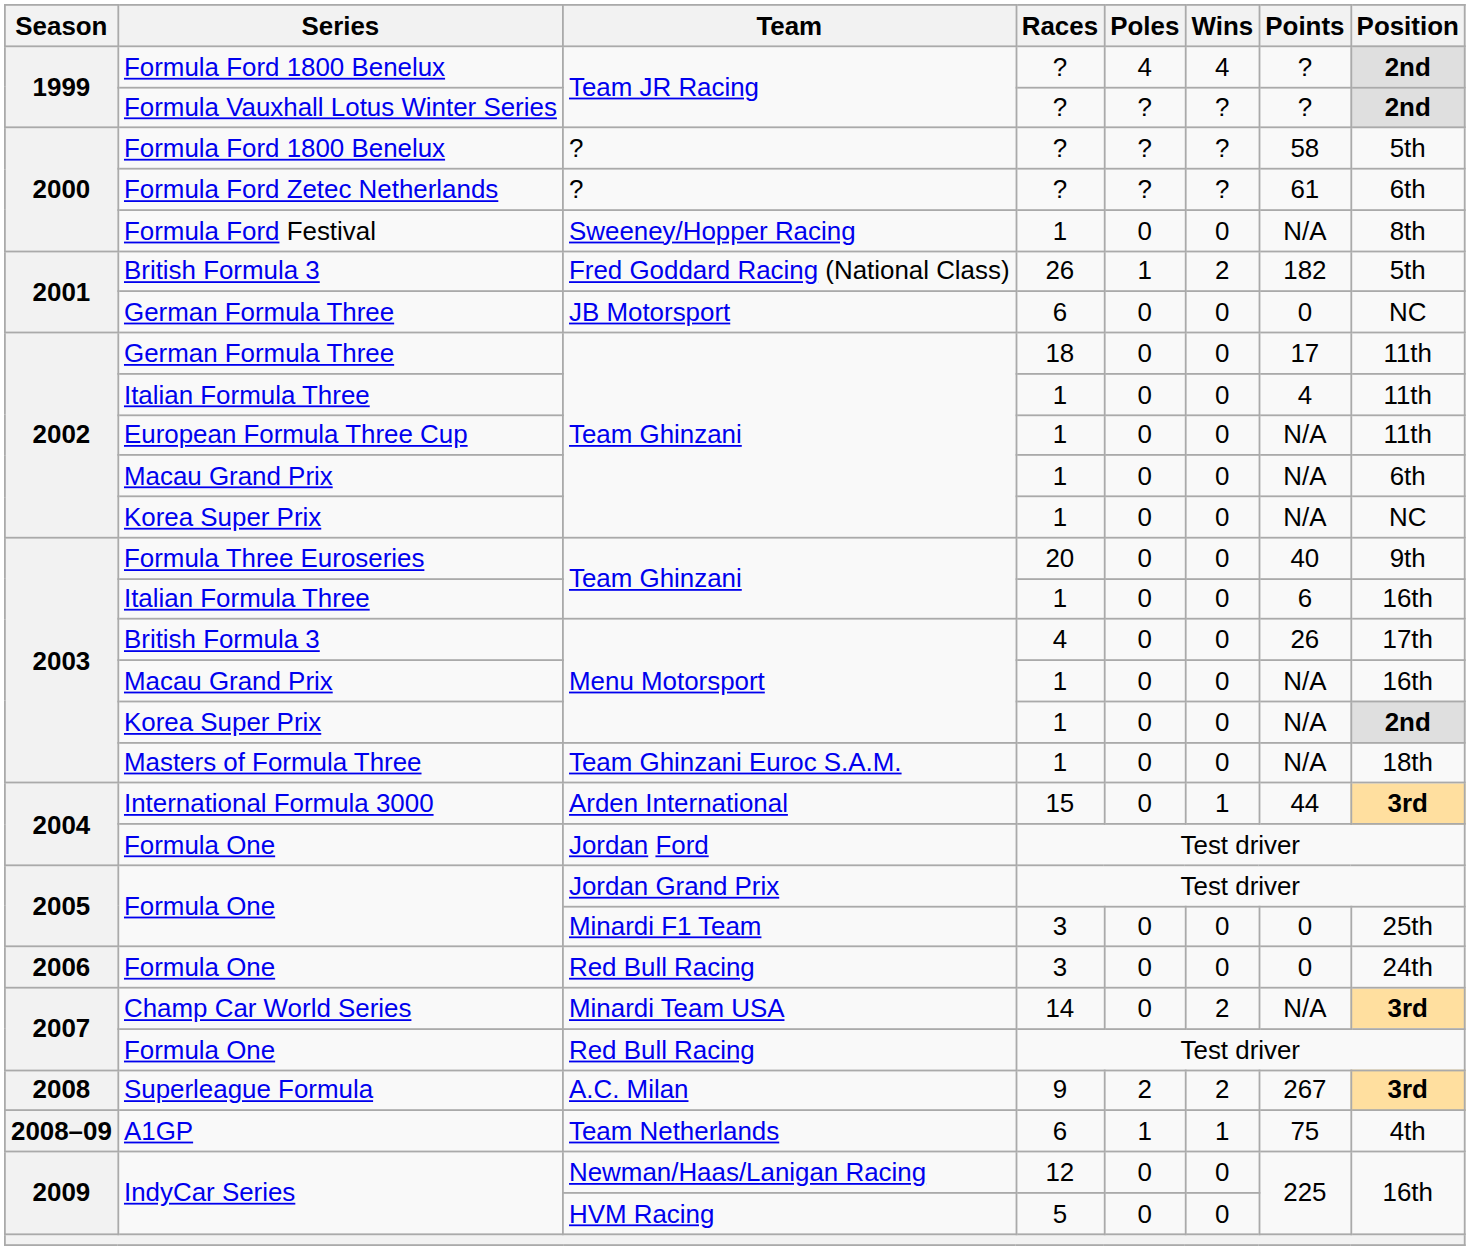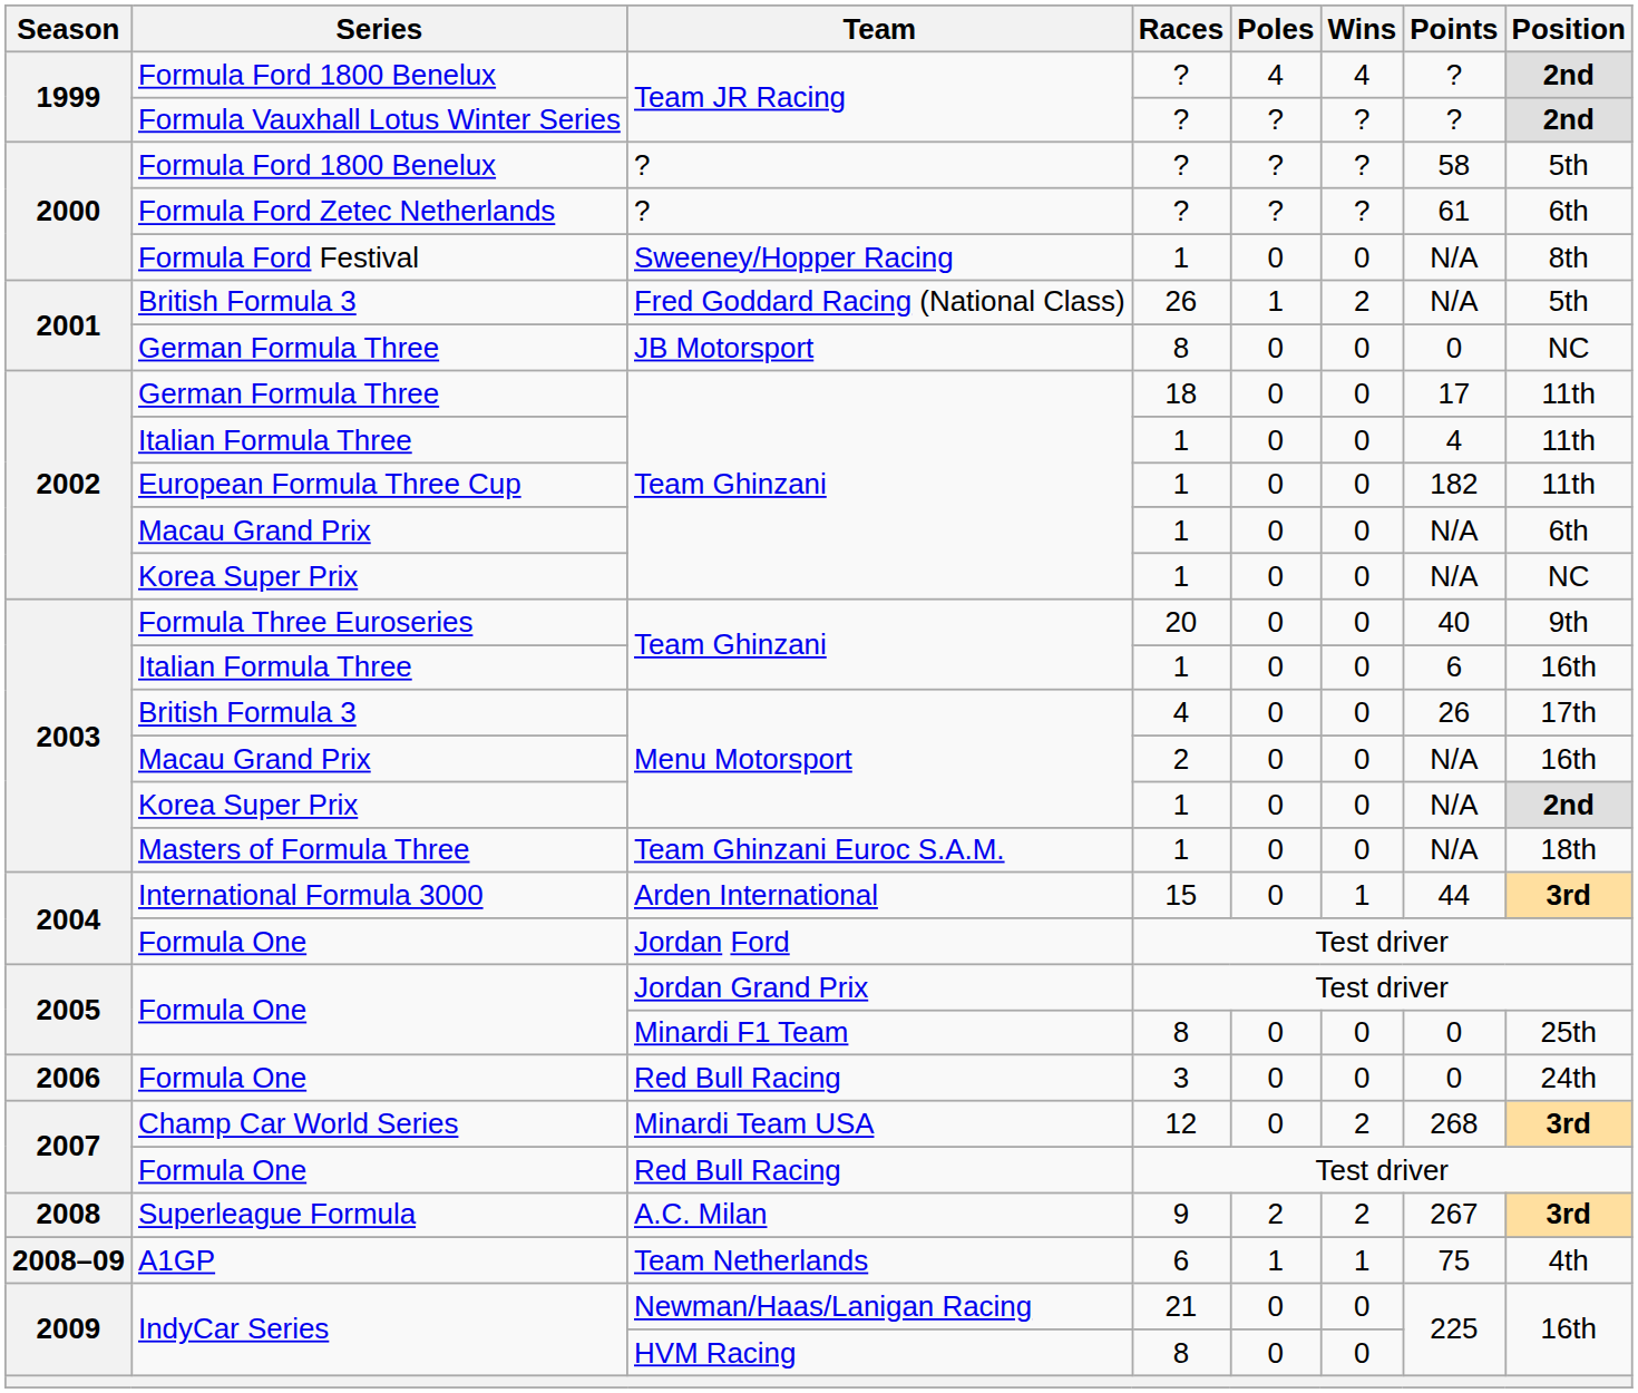 <table class="wikitable" style="font-size: 90%; text-align:center">
 <tr>
 <th>Season</th>
 <th>Series</th>
 <th>Team</th>
 <th>Races</th>
 <th>Poles</th>
 <th>Wins</th>
 <th>Points</th>
 <th>Position</th>
 </tr>
 <tr>
 <th rowspan=2>1999</th>
 <td align="left"><a href='#'>Formula Ford 1800 Benelux</a></td>
 <td rowspan=2 align="left"><a href='#'>Team JR Racing</a></td>
 <td>?</td>
 <td>4</td>
 <td>4</td>
 <td>?</td>
 <td style="background:#DFDFDF;"><strong>2nd</strong></td>
 </tr>
 <tr>
 <td align="left"><a href='#'>Formula Vauxhall Lotus Winter Series</a></td>
 <td>?</td>
 <td>?</td>
 <td>?</td>
 <td>?</td>
 <td style="background:#DFDFDF;"><strong>2nd</strong></td>
 </tr>
 <tr>
 <th rowspan=3>2000</th>
 <td align="left"><a href='#'>Formula Ford 1800 Benelux</a></td>
 <td align="left">?</td>
 <td>?</td>
 <td>?</td>
 <td>?</td>
 <td>58</td>
 <td>5th</td>
 </tr>
 <tr>
 <td align="left"><a href='#'>Formula Ford Zetec Netherlands</a></td>
 <td align="left">?</td>
 <td>?</td>
 <td>?</td>
 <td>?</td>
 <td>61</td>
 <td>6th</td>
 </tr>
 <tr>
 <td align="left"><a href='#'>Formula Ford</a> Festival</td>
 <td align="left"><a href='#'>Sweeney/Hopper Racing</a></td>
 <td>1</td>
 <td>0</td>
 <td>0</td>
 <td>N/A</td>
 <td>8th</td>
 </tr>
 <tr>
 <th rowspan=2>2001</th>
 <td align="left"><a href='#'>British Formula 3</a></td>
 <td align="left"><a href='#'>Fred Goddard Racing</a> (National Class)</td>
 <td>26</td>
 <td>1</td>
 <td>2</td>
-<td>182</td>
+<td>N/A</td>
 <td>5th</td>
 </tr>
 <tr>
 <td align="left"><a href='#'>German Formula Three</a></td>
 <td align="left"><a href='#'>JB Motorsport</a></td>
-<td>6</td>
+<td>8</td>
 <td>0</td>
 <td>0</td>
 <td>0</td>
 <td>NC</td>
 </tr>
 <tr>
 <th rowspan=5>2002</th>
 <td align="left"><a href='#'>German Formula Three</a></td>
 <td rowspan=5 align="left"><a href='#'>Team Ghinzani</a></td>
 <td>18</td>
 <td>0</td>
 <td>0</td>
 <td>17</td>
 <td>11th</td>
 </tr>
 <tr>
 <td align="left"><a href='#'>Italian Formula Three</a></td>
 <td>1</td>
 <td>0</td>
 <td>0</td>
 <td>4</td>
 <td>11th</td>
 </tr>
 <tr>
 <td align="left"><a href='#'>European Formula Three Cup</a></td>
 <td>1</td>
 <td>0</td>
 <td>0</td>
-<td>N/A</td>
+<td>182</td>
 <td>11th</td>
 </tr>
 <tr>
 <td align="left"><a href='#'>Macau Grand Prix</a></td>
 <td>1</td>
 <td>0</td>
 <td>0</td>
 <td>N/A</td>
 <td>6th</td>
 </tr>
 <tr>
 <td align="left"><a href='#'>Korea Super Prix</a></td>
 <td>1</td>
 <td>0</td>
 <td>0</td>
 <td>N/A</td>
 <td>NC</td>
 </tr>
 <tr>
 <th rowspan=6>2003</th>
 <td align="left"><a href='#'>Formula Three Euroseries</a></td>
 <td rowspan=2 align="left"><a href='#'>Team Ghinzani</a></td>
 <td>20</td>
 <td>0</td>
 <td>0</td>
 <td>40</td>
 <td>9th</td>
 </tr>
 <tr>
 <td align="left"><a href='#'>Italian Formula Three</a></td>
 <td>1</td>
 <td>0</td>
 <td>0</td>
 <td>6</td>
 <td>16th</td>
 </tr>
 <tr>
 <td align="left"><a href='#'>British Formula 3</a></td>
 <td rowspan=3 align="left"><a href='#'>Menu Motorsport</a></td>
 <td>4</td>
 <td>0</td>
 <td>0</td>
 <td>26</td>
 <td>17th</td>
 </tr>
 <tr>
 <td align="left"><a href='#'>Macau Grand Prix</a></td>
-<td>1</td>
+<td>2</td>
 <td>0</td>
 <td>0</td>
 <td>N/A</td>
 <td>16th</td>
 </tr>
 <tr>
 <td align="left"><a href='#'>Korea Super Prix</a></td>
 <td>1</td>
 <td>0</td>
 <td>0</td>
 <td>N/A</td>
 <td style="background:#DFDFDF;"><strong>2nd</strong></td>
 </tr>
 <tr>
 <td align="left"><a href='#'>Masters of Formula Three</a></td>
 <td align="left"><a href='#'>Team Ghinzani Euroc S.A.M.</a></td>
 <td>1</td>
 <td>0</td>
 <td>0</td>
 <td>N/A</td>
 <td>18th</td>
 </tr>
 <tr>
 <th rowspan=2>2004</th>
 <td align="left"><a href='#'>International Formula 3000</a></td>
 <td align="left"><a href='#'>Arden International</a></td>
 <td>15</td>
 <td>0</td>
 <td>1</td>
 <td>44</td>
 <td style="background:#FFDF9F;"><strong>3rd</strong></td>
 </tr>
 <tr>
 <td align="left"><a href='#'>Formula One</a></td>
 <td align="left"><a href='#'>Jordan</a> <a href='#'>Ford</a></td>
 <td colspan=7>Test driver</td>
 </tr>
 <tr>
 <th rowspan=2>2005</th>
 <td rowspan=2 align="left"><a href='#'>Formula One</a></td>
 <td align="left"><a href='#'>Jordan Grand Prix</a></td>
 <td colspan=5>Test driver</td>
 </tr>
 <tr>
 <td align="left"><a href='#'>Minardi F1 Team</a></td>
-<td>3</td>
+<td>8</td>
 <td>0</td>
 <td>0</td>
 <td>0</td>
 <td>25th</td>
 </tr>
 <tr>
 <th>2006</th>
 <td align="left"><a href='#'>Formula One</a></td>
 <td align="left"><a href='#'>Red Bull Racing</a></td>
 <td>3</td>
 <td>0</td>
 <td>0</td>
 <td>0</td>
 <td>24th</td>
 </tr>
 <tr>
 <th rowspan=2>2007</th>
 <td align="left"><a href='#'>Champ Car World Series</a></td>
 <td align="left"><a href='#'>Minardi Team USA</a></td>
-<td>14</td>
+<td>12</td>
 <td>0</td>
 <td>2</td>
-<td>N/A</td>
+<td>268</td>
 <td style="background:#FFDF9F;"><strong>3rd</strong></td>
 </tr>
 <tr>
 <td align="left"><a href='#'>Formula One</a></td>
 <td align="left"><a href='#'>Red Bull Racing</a></td>
 <td colspan=7>Test driver</td>
 </tr>
 <tr>
 <th>2008</th>
 <td align="left"><a href='#'>Superleague Formula</a></td>
 <td align="left"><a href='#'>A.C. Milan</a></td>
 <td>9</td>
 <td>2</td>
 <td>2</td>
 <td>267</td>
 <td style="background:#FFDF9F;"><strong>3rd </strong></td>
 </tr>
 <tr>
 <th>2008–09</th>
 <td align="left"><a href='#'>A1GP</a></td>
 <td align="left"><a href='#'>Team Netherlands</a></td>
 <td>6</td>
 <td>1</td>
 <td>1</td>
 <td>75 </td>
 <td>4th </td>
 </tr>
 <tr>
 <th rowspan="2">2009</th>
 <td rowspan="2" align="left"><a href='#'>IndyCar Series</a></td>
 <td align="left"><a href='#'>Newman/Haas/Lanigan Racing</a></td>
-<td>12</td>
+<td>21</td>
 <td>0</td>
 <td>0</td>
 <td rowspan="2">225</td>
 <td rowspan="2">16th</td>
 </tr>
 <tr>
 <td align="left"><a href='#'>HVM Racing</a></td>
-<td>5</td>
+<td>8</td>
 <td>0</td>
 <td>0</td>
 </tr>
 <tr>
 <th colspan="8"></th>
 </tr>
 </table>
